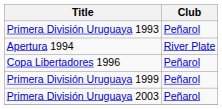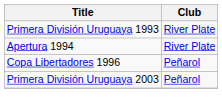 <table class="wikitable">
 <tr>
 <th>Title</th>
 <th>Club</th>
 </tr>
 <tr>
 <td><a href='#'>Primera División Uruguaya</a> 1993</td>
-<td><a href='#'>Peñarol</a></td>
+<td><a href='#'>River Plate</a></td>
 </tr>
 <tr>
 <td><a href='#'>Apertura</a> 1994</td>
 <td><a href='#'>River Plate</a></td>
 </tr>
 <tr>
 <td><a href='#'>Copa Libertadores</a> 1996</td>
 <td><a href='#'>Peñarol</a></td>
 </tr>
 <tr>
-<td><a href='#'>Primera División Uruguaya</a> 1999</td>
-<td><a href='#'>Peñarol</a></td>
-</tr>
-<tr>
 <td><a href='#'>Primera División Uruguaya</a> 2003</td>
 <td><a href='#'>Peñarol</a></td>
 </tr>
 <tr>
 </tr>
 </table>
